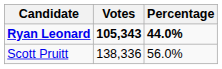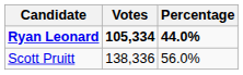 <table class=wikitable>
 <tr>
 <th>Candidate</th>
 <th>Votes</th>
 <th>Percentage</th>
 </tr>
 <tr>
 <td><strong><a href='#'>Ryan Leonard</a></strong></td>
-<td><strong>105,343</strong></td>
+<td><strong>105,334</strong></td>
 <td><strong>44.0%</strong></td>
 </tr>
 <tr>
 <td><a href='#'>Scott Pruitt</a></td>
 <td>138,336</td>
 <td>56.0%</td>
 </tr>
 </table>
